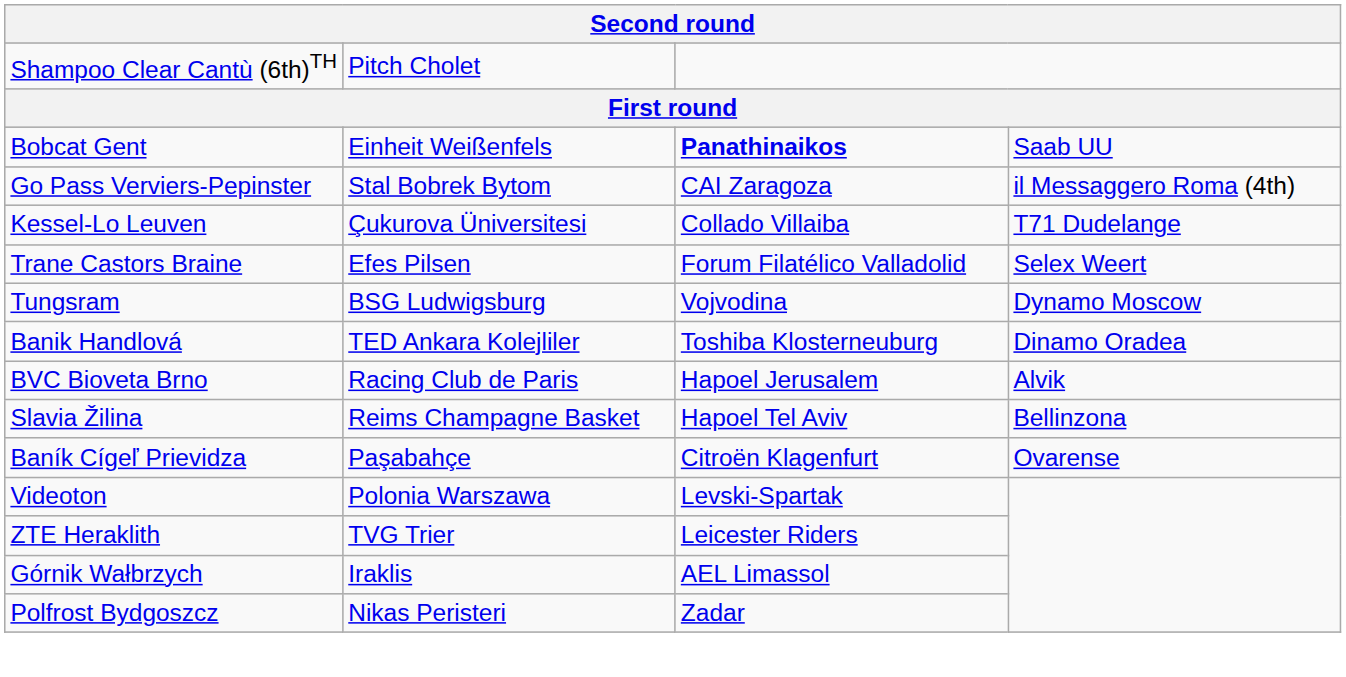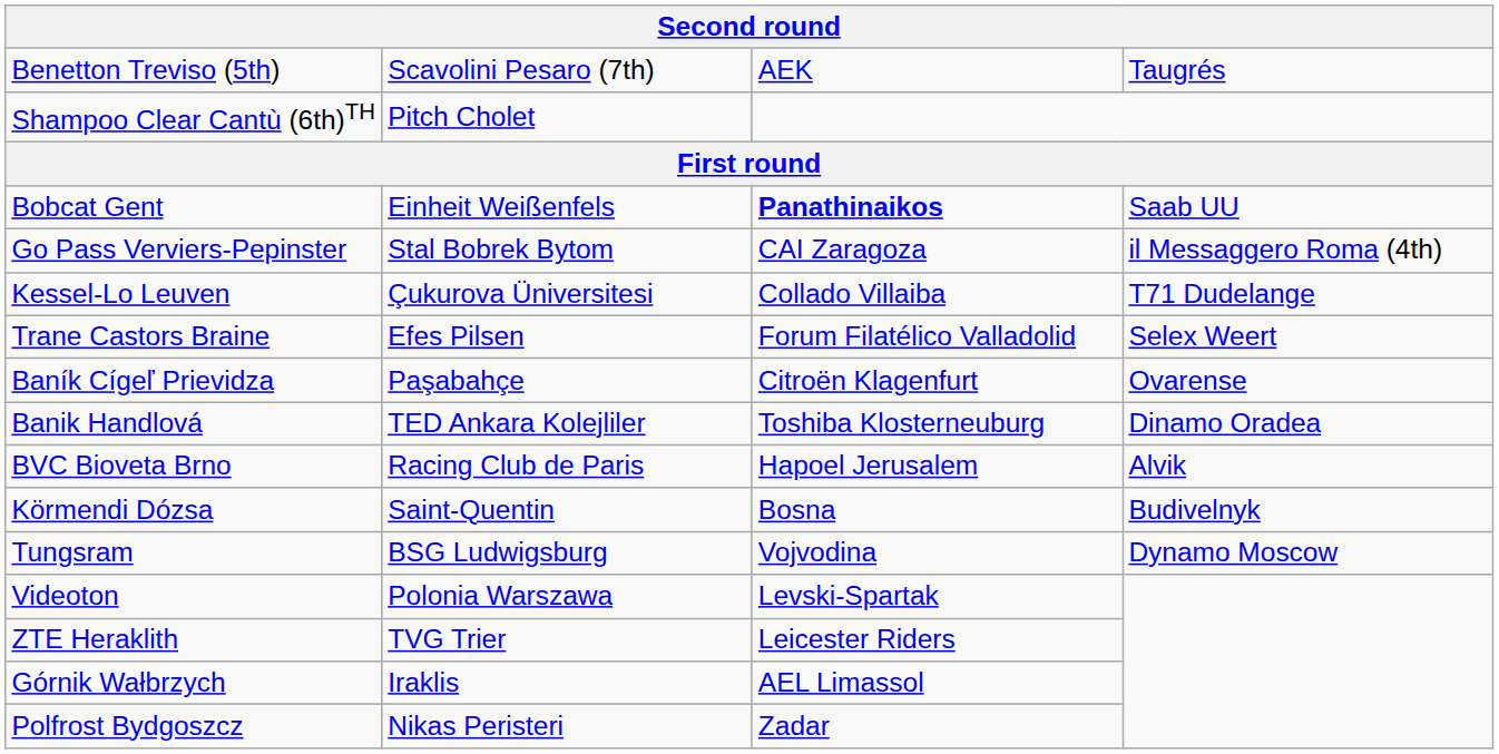 <table class="wikitable" style="white-space: nowrap;">
 <tr>
 <th colspan="4"><a href='#'>Second round</a></th>
+</tr>
+<tr>
+<td> <a href='#'>Benetton Treviso</a> (<a href='#'>5th</a>)</td>
+<td> <a href='#'>Scavolini Pesaro</a> (7th)</td>
+<td> <a href='#'>AEK</a></td>
+<td> <a href='#'>Taugrés</a></td>
 </tr>
 <tr>
 <td> <a href='#'>Shampoo Clear Cantù</a> (6th)<sup>TH</sup></td>
 <td> <a href='#'>Pitch Cholet</a></td>
 <td colspan="2"></td>
 </tr>
 <tr>
 <th colspan="4"><a href='#'>First round</a></th>
 </tr>
 <tr>
 <td width="210"> <a href='#'>Bobcat Gent</a></td>
 <td> <a href='#'>Einheit Weißenfels</a></td>
 <td width="210"><strong> <a href='#'>Panathinaikos</a></strong></td>
 <td width="210"> <a href='#'>Saab UU</a></td>
 </tr>
 <tr>
 <td width="210"> <a href='#'>Go Pass Verviers-Pepinster</a></td>
 <td width="210"> <a href='#'>Stal Bobrek Bytom</a></td>
 <td width="210"> <a href='#'>CAI Zaragoza</a></td>
 <td width="210"> <a href='#'>il Messaggero Roma</a> (4th)</td>
 </tr>
 <tr>
 <td width="210"> <a href='#'>Kessel-Lo Leuven</a></td>
 <td width="210"> <a href='#'>Çukurova Üniversitesi</a></td>
 <td width="210"> <a href='#'>Collado Villaiba</a></td>
 <td width="210"> <a href='#'>T71 Dudelange</a></td>
 </tr>
 <tr>
 <td width="210"> <a href='#'>Trane Castors Braine</a></td>
 <td width="210"> <a href='#'>Efes Pilsen</a></td>
 <td width="210"> <a href='#'>Forum Filatélico Valladolid</a></td>
 <td width="210"> <a href='#'>Selex Weert</a></td>
 </tr>
 <tr>
-<td> <a href='#'>Tungsram</a></td>
-<td> <a href='#'>BSG Ludwigsburg</a></td>
-<td> <a href='#'>Vojvodina</a></td>
-<td> <a href='#'>Dynamo Moscow</a></td>
+<td width="210"> <a href='#'>Baník Cígeľ Prievidza</a></td>
+<td width="210"> <a href='#'>Paşabahçe</a></td>
+<td width="210"> <a href='#'>Citroën Klagenfurt</a></td>
+<td width="210"> <a href='#'>Ovarense</a></td>
 </tr>
 <tr>
 <td> <a href='#'>Banik Handlová</a></td>
 <td> <a href='#'>TED Ankara Kolejliler</a></td>
 <td> <a href='#'>Toshiba Klosterneuburg</a></td>
 <td> <a href='#'>Dinamo Oradea</a></td>
 </tr>
 <tr>
 <td> <a href='#'>BVC Bioveta Brno</a></td>
 <td> <a href='#'>Racing Club de Paris</a></td>
 <td> <a href='#'>Hapoel Jerusalem</a></td>
 <td> <a href='#'>Alvik</a></td>
 </tr>
 <tr>
-<td> <a href='#'>Slavia Žilina</a></td>
-<td> <a href='#'>Reims Champagne Basket</a></td>
-<td> <a href='#'>Hapoel Tel Aviv</a></td>
-<td> <a href='#'>Bellinzona</a></td>
+<td> <a href='#'>Körmendi Dózsa</a></td>
+<td> <a href='#'>Saint-Quentin</a></td>
+<td> <a href='#'>Bosna</a></td>
+<td> <a href='#'>Budivelnyk</a></td>
 </tr>
 <tr>
-<td width="210"> <a href='#'>Baník Cígeľ Prievidza</a></td>
-<td width="210"> <a href='#'>Paşabahçe</a></td>
-<td width="210"> <a href='#'>Citroën Klagenfurt</a></td>
-<td width="210"> <a href='#'>Ovarense</a></td>
+<td> <a href='#'>Tungsram</a></td>
+<td> <a href='#'>BSG Ludwigsburg</a></td>
+<td> <a href='#'>Vojvodina</a></td>
+<td> <a href='#'>Dynamo Moscow</a></td>
 </tr>
 <tr>
 <td> <a href='#'>Videoton</a></td>
 <td width="210"> <a href='#'>Polonia Warszawa</a></td>
 <td> <a href='#'>Levski-Spartak</a></td>
 <td rowspan="4"></td>
 </tr>
 <tr>
 <td> <a href='#'>ZTE Heraklith</a></td>
 <td> <a href='#'>TVG Trier</a></td>
 <td> <a href='#'>Leicester Riders</a></td>
 </tr>
 <tr>
 <td> <a href='#'>Górnik Wałbrzych</a></td>
 <td> <a href='#'>Iraklis</a></td>
 <td> <a href='#'>AEL Limassol</a></td>
 </tr>
 <tr>
 <td> <a href='#'>Polfrost Bydgoszcz</a></td>
 <td> <a href='#'>Nikas Peristeri</a></td>
 <td> <a href='#'>Zadar</a></td>
 </tr>
 </table>
